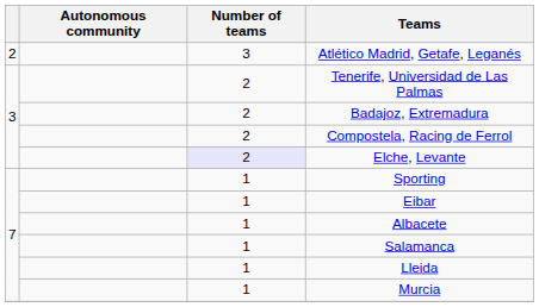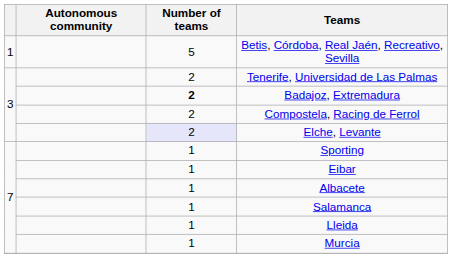 <table class="wikitable">
 <tr>
 <th></th>
 <th>Autonomous community</th>
 <th>Number of teams</th>
 <th>Teams</th>
 </tr>
 <tr>
-<td>2</td>
+<td>1</td>
 <td></td>
-<td align=center>3</td>
-<td align=center><a href='#'>Atlético Madrid</a>, <a href='#'>Getafe</a>, <a href='#'>Leganés</a></td>
+<td align=center>5</td>
+<td align=center><a href='#'>Betis</a>, <a href='#'>Córdoba</a>, <a href='#'>Real Jaén</a>, <a href='#'>Recreativo</a>, <a href='#'>Sevilla</a></td>
 </tr>
 <tr>
 <td rowspan=4>3</td>
 <td></td>
 <td align=center>2</td>
 <td align=center><a href='#'>Tenerife</a>, <a href='#'>Universidad de Las Palmas</a></td>
 </tr>
 <tr>
 <td></td>
-<td align=center>2</td>
+<td align=center><strong>2</strong></td>
 <td align=center><a href='#'>Badajoz</a>, <a href='#'>Extremadura</a></td>
 </tr>
 <tr>
 <td></td>
 <td align=center>2</td>
 <td align=center><a href='#'>Compostela</a>, <a href='#'>Racing de Ferrol</a></td>
 </tr>
 <tr>
 <td></td>
 <td align=center style="background: lavender;">2</td>
 <td align=center><a href='#'>Elche</a>, <a href='#'>Levante</a></td>
 </tr>
 <tr>
 <td rowspan=6>7</td>
 <td></td>
 <td align=center>1</td>
 <td align=center><a href='#'>Sporting</a></td>
 </tr>
 <tr>
 <td></td>
 <td align=center>1</td>
 <td align=center><a href='#'>Eibar</a></td>
 </tr>
 <tr>
 <td></td>
 <td align=center>1</td>
 <td align=center><a href='#'>Albacete</a></td>
 </tr>
 <tr>
 <td></td>
 <td align=center>1</td>
 <td align=center><a href='#'>Salamanca</a></td>
 </tr>
 <tr>
 <td></td>
 <td align=center>1</td>
 <td align=center><a href='#'>Lleida</a></td>
 </tr>
 <tr>
 <td></td>
 <td align=center>1</td>
 <td align=center><a href='#'>Murcia</a></td>
 </tr>
 <tr>
 </tr>
 </table>
